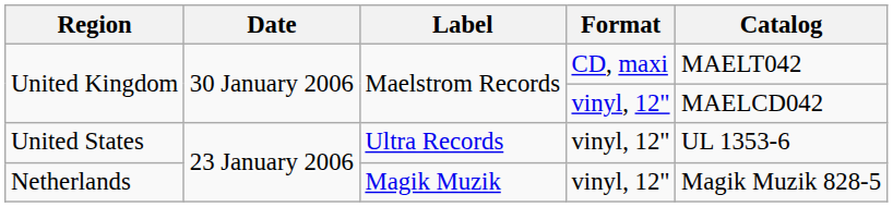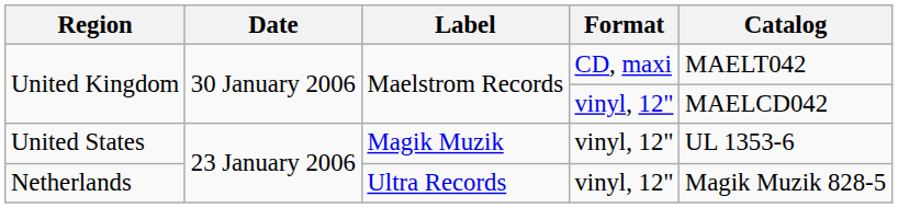 <table class="wikitable">
 <tr>
 <th>Region</th>
 <th>Date</th>
 <th>Label</th>
 <th>Format</th>
 <th>Catalog</th>
 </tr>
 <tr>
 <td rowspan="2">United Kingdom</td>
 <td rowspan="2">30 January 2006</td>
 <td rowspan="2">Maelstrom Records</td>
 <td><a href='#'>CD</a>, <a href='#'>maxi</a></td>
 <td>MAELT042</td>
 </tr>
 <tr>
 <td><a href='#'>vinyl</a>, <a href='#'>12"</a></td>
 <td>MAELCD042</td>
 </tr>
 <tr>
 <td>United States</td>
 <td rowspan="2">23 January 2006</td>
-<td><a href='#'>Ultra Records</a></td>
+<td><a href='#'>Magik Muzik</a></td>
 <td>vinyl, 12"</td>
 <td>UL 1353-6</td>
 </tr>
 <tr>
 <td>Netherlands</td>
-<td><a href='#'>Magik Muzik</a></td>
+<td><a href='#'>Ultra Records</a></td>
 <td>vinyl, 12"</td>
 <td>Magik Muzik 828-5</td>
 </tr>
 </table>
